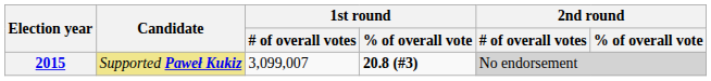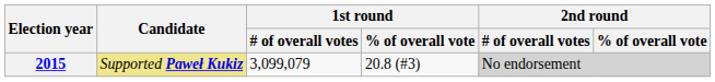 <table class=wikitable>
 <tr>
 <th rowspan=2>Election year</th>
 <th rowspan=2>Candidate</th>
 <th colspan=2>1st round</th>
 <th colspan=2>2nd round</th>
 </tr>
 <tr>
 <th># of overall votes</th>
 <th>% of overall vote</th>
 <th># of overall votes</th>
 <th>% of overall vote</th>
 </tr>
 <tr>
 <th><a href='#'>2015</a></th>
 <td style="background: khaki;"><em>Supported <strong><a href='#'>Paweł Kukiz</a><strong><em></td>
-<td>3,099,007</td>
-<td><strong>20.8 (#3)</strong></td>
+<td>3,099,079</td>
+<td>20.8 (#3)</td>
 <td colspan=2 style="background:lightgrey;">No endorsement</td>
 </tr>
 </table>
